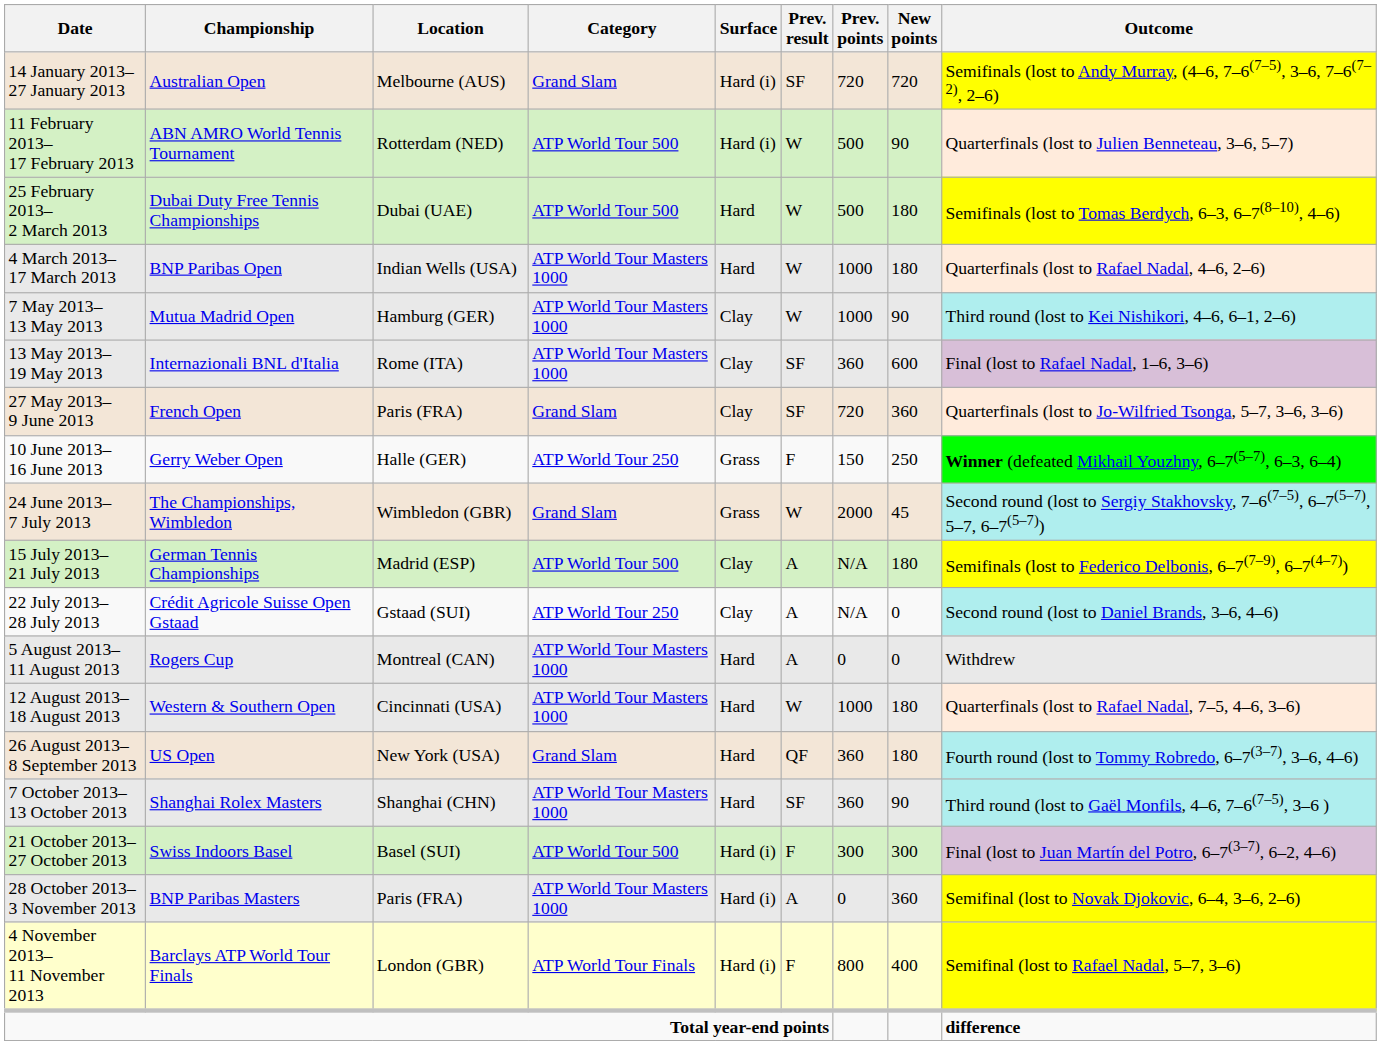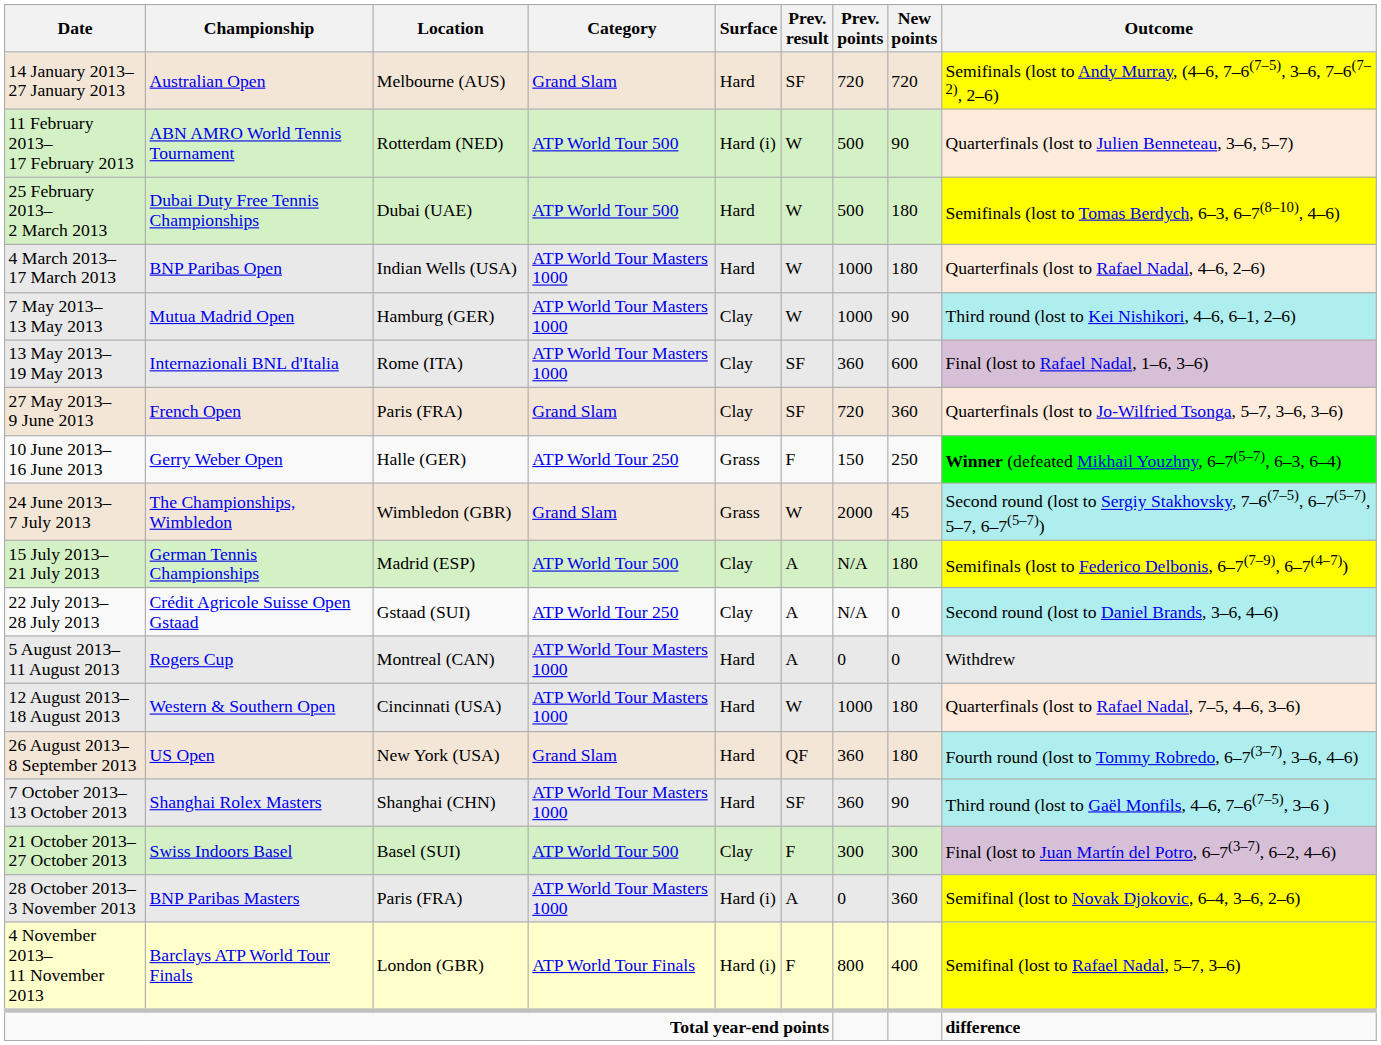 <table class="wikitable">
 <tr>
 <th width=135>Date</th>
 <th width=225>Championship</th>
 <th width=150>Location</th>
 <th width=190>Category</th>
 <th width=50>Surface</th>
 <th width=40>Prev. result</th>
 <th width=40>Prev. points</th>
 <th width=40>New points</th>
 <th width=470>Outcome</th>
 </tr>
 <tr style="background:#f3e6d7;">
 <td>14 January 2013–<br>27 January 2013</td>
 <td><a href='#'>Australian Open</a></td>
 <td>Melbourne (AUS)</td>
 <td><a href='#'>Grand Slam</a></td>
-<td>Hard (i)</td>
+<td>Hard</td>
 <td>SF</td>
 <td>720</td>
 <td>720</td>
 <td style="background:yellow;">Semifinals (lost to <a href='#'>Andy Murray</a>, (4–6, 7–6<sup>(7–5)</sup>, 3–6, 7–6<sup>(7–2)</sup>, 2–6)</td>
 </tr>
 <tr style="background:#d4f1c5;">
 <td>11 February 2013–<br>17 February 2013</td>
 <td><a href='#'>ABN AMRO World Tennis Tournament</a></td>
 <td>Rotterdam (NED)</td>
 <td><a href='#'>ATP World Tour 500</a></td>
 <td>Hard (i)</td>
 <td>W</td>
 <td>500</td>
 <td>90</td>
 <td style="background:#ffebdc;">Quarterfinals (lost to <a href='#'>Julien Benneteau</a>, 3–6, 5–7)</td>
 </tr>
 <tr style="background:#d4f1c5;">
 <td>25 February 2013–<br>2 March 2013</td>
 <td><a href='#'>Dubai Duty Free Tennis Championships</a></td>
 <td>Dubai (UAE)</td>
 <td><a href='#'>ATP World Tour 500</a></td>
 <td>Hard</td>
 <td>W</td>
 <td>500</td>
 <td>180</td>
 <td style="background:yellow;">Semifinals (lost to <a href='#'>Tomas Berdych</a>, 6–3, 6–7<sup>(8–10)</sup>, 4–6)</td>
 </tr>
 <tr style="background:#e9e9e9;">
 <td>4 March 2013–<br>17 March 2013</td>
 <td><a href='#'>BNP Paribas Open</a></td>
 <td>Indian Wells (USA)</td>
 <td><a href='#'>ATP World Tour Masters 1000</a></td>
 <td>Hard</td>
 <td>W</td>
 <td>1000</td>
 <td>180</td>
 <td style="background:#ffebdc;">Quarterfinals (lost to <a href='#'>Rafael Nadal</a>, 4–6, 2–6)</td>
 </tr>
 <tr style="background:#e9e9e9;">
 <td>7 May 2013–<br>13 May 2013</td>
 <td><a href='#'>Mutua Madrid Open</a></td>
 <td>Hamburg (GER)</td>
 <td><a href='#'>ATP World Tour Masters 1000</a></td>
 <td>Clay</td>
 <td>W</td>
 <td>1000</td>
 <td>90</td>
 <td style="background:#afeeee;">Third round (lost to <a href='#'>Kei Nishikori</a>, 4–6, 6–1, 2–6)</td>
 </tr>
 <tr style="background:#e9e9e9;">
 <td>13 May 2013–<br>19 May 2013</td>
 <td><a href='#'>Internazionali BNL d'Italia</a></td>
 <td>Rome (ITA)</td>
 <td><a href='#'>ATP World Tour Masters 1000</a></td>
 <td>Clay</td>
 <td>SF</td>
 <td>360</td>
 <td>600</td>
 <td style="background:#d8bfd8;">Final (lost to <a href='#'>Rafael Nadal</a>, 1–6, 3–6)</td>
 </tr>
 <tr style="background:#f3e6d7;">
 <td>27 May 2013–<br>9 June 2013</td>
 <td><a href='#'>French Open</a></td>
 <td>Paris (FRA)</td>
 <td><a href='#'>Grand Slam</a></td>
 <td>Clay</td>
 <td>SF</td>
 <td>720</td>
 <td>360</td>
 <td style="background:#ffebdc;">Quarterfinals (lost to <a href='#'>Jo-Wilfried Tsonga</a>, 5–7, 3–6, 3–6)</td>
 </tr>
 <tr>
 <td>10 June 2013–<br>16 June 2013</td>
 <td><a href='#'>Gerry Weber Open</a></td>
 <td>Halle (GER)</td>
 <td><a href='#'>ATP World Tour 250</a></td>
 <td>Grass</td>
 <td>F</td>
 <td>150</td>
 <td>250</td>
 <td style="background:lime;"><strong>Winner</strong> (defeated <a href='#'>Mikhail Youzhny</a>, 6–7<sup>(5–7)</sup>, 6–3, 6–4)</td>
 </tr>
 <tr style="background:#f3e6d7;">
 <td>24 June 2013–<br>7 July 2013</td>
 <td><a href='#'>The Championships, Wimbledon</a></td>
 <td>Wimbledon (GBR)</td>
 <td><a href='#'>Grand Slam</a></td>
 <td>Grass</td>
 <td>W</td>
 <td>2000</td>
 <td>45</td>
 <td style="background:#afeeee;">Second round (lost to <a href='#'>Sergiy Stakhovsky</a>, 7–6<sup>(7–5)</sup>, 6–7<sup>(5–7)</sup>, 5–7, 6–7<sup>(5–7)</sup>)</td>
 </tr>
 <tr style="background:#d4f1c5;">
 <td>15 July 2013–<br>21 July 2013</td>
 <td><a href='#'>German Tennis Championships</a></td>
 <td>Madrid (ESP)</td>
 <td><a href='#'>ATP World Tour 500</a></td>
 <td>Clay</td>
 <td>A</td>
 <td>N/A</td>
 <td>180</td>
 <td style="background:yellow;">Semifinals (lost to <a href='#'>Federico Delbonis</a>, 6–7<sup>(7–9)</sup>, 6–7<sup>(4–7)</sup>)</td>
 </tr>
 <tr>
 <td>22 July 2013–<br>28 July 2013</td>
 <td><a href='#'>Crédit Agricole Suisse Open Gstaad</a></td>
 <td>Gstaad (SUI)</td>
 <td><a href='#'>ATP World Tour 250</a></td>
 <td>Clay</td>
 <td>A</td>
 <td>N/A</td>
 <td>0</td>
 <td style="background:#afeeee;">Second round (lost to <a href='#'>Daniel Brands</a>, 3–6, 4–6)</td>
 </tr>
 <tr style="background:#e9e9e9;">
 <td>5 August 2013–<br>11 August 2013</td>
 <td><a href='#'>Rogers Cup</a></td>
 <td>Montreal (CAN)</td>
 <td><a href='#'>ATP World Tour Masters 1000</a></td>
 <td>Hard</td>
 <td>A</td>
 <td>0</td>
 <td>0</td>
 <td>Withdrew</td>
 </tr>
 <tr style="background:#e9e9e9;">
 <td>12 August 2013–<br>18 August 2013</td>
 <td><a href='#'>Western & Southern Open</a></td>
 <td>Cincinnati (USA)</td>
 <td><a href='#'>ATP World Tour Masters 1000</a></td>
 <td>Hard</td>
 <td>W</td>
 <td>1000</td>
 <td>180</td>
 <td style="background:#ffebdc;">Quarterfinals (lost to <a href='#'>Rafael Nadal</a>, 7–5, 4–6, 3–6)</td>
 </tr>
 <tr style="background:#f3e6d7;">
 <td>26 August 2013–<br>8 September 2013</td>
 <td><a href='#'>US Open</a></td>
 <td>New York (USA)</td>
 <td><a href='#'>Grand Slam</a></td>
 <td>Hard</td>
 <td>QF</td>
 <td>360</td>
 <td>180</td>
 <td style="background:#afeeee;">Fourth round (lost to <a href='#'>Tommy Robredo</a>, 6–7<sup>(3–7)</sup>, 3–6, 4–6)</td>
 </tr>
 <tr style="background:#e9e9e9;">
 <td>7 October 2013–<br>13 October 2013</td>
 <td><a href='#'>Shanghai Rolex Masters</a></td>
 <td>Shanghai (CHN)</td>
 <td><a href='#'>ATP World Tour Masters 1000</a></td>
 <td>Hard</td>
 <td>SF</td>
 <td>360</td>
 <td>90</td>
 <td style="background:#afeeee;">Third round (lost to <a href='#'>Gaël Monfils</a>, 4–6, 7–6<sup>(7–5)</sup>, 3–6 )</td>
 </tr>
 <tr style="background:#d4f1c5;">
 <td>21 October 2013–<br>27 October 2013</td>
 <td><a href='#'>Swiss Indoors Basel</a></td>
 <td>Basel (SUI)</td>
 <td><a href='#'>ATP World Tour 500</a></td>
-<td>Hard (i)</td>
+<td>Clay</td>
 <td>F</td>
 <td>300</td>
 <td>300</td>
 <td style="background:#d8bfd8;">Final (lost to <a href='#'>Juan Martín del Potro</a>, 6–7<sup>(3–7)</sup>, 6–2, 4–6)</td>
 </tr>
 <tr style="background:#e9e9e9;">
 <td>28 October 2013–<br>3 November 2013</td>
 <td><a href='#'>BNP Paribas Masters</a></td>
 <td>Paris (FRA)</td>
 <td><a href='#'>ATP World Tour Masters 1000</a></td>
 <td>Hard (i)</td>
 <td>A</td>
 <td>0</td>
 <td>360</td>
 <td style="background:yellow;">Semifinal (lost to <a href='#'>Novak Djokovic</a>, 6–4, 3–6, 2–6)</td>
 </tr>
 <tr style="background:#ffffcc;">
 <td>4 November 2013–<br>11 November 2013</td>
 <td><a href='#'>Barclays ATP World Tour Finals</a></td>
 <td>London (GBR)</td>
 <td><a href='#'>ATP World Tour Finals</a></td>
 <td>Hard (i)</td>
 <td>F</td>
 <td>800</td>
 <td>400</td>
 <td style="background:yellow;">Semifinal (lost to <a href='#'>Rafael Nadal</a>, 5–7, 3–6)</td>
 </tr>
 <tr style="border-top:4px solid silver;">
 <td colspan=6 align=right><strong>Total year-end points</strong></td>
 <td></td>
 <td></td>
 <td>  <strong>difference</strong></td>
 </tr>
 <tr>
 </tr>
 </table>
